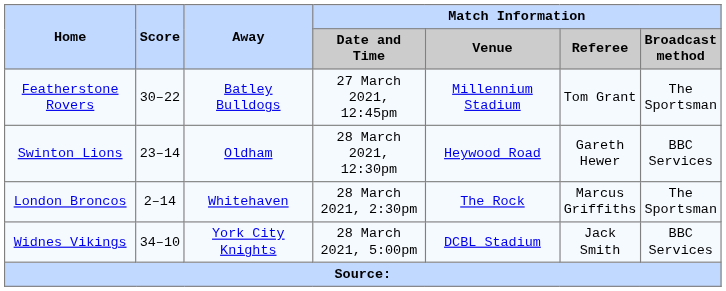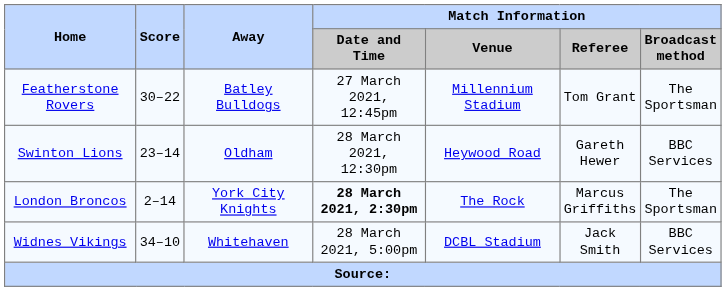 <table border=1 style="border-collapse:collapse; font-size:90%; text-align:center"; cellpadding=3 cellspacing=0 width=100%>
 <tr style="background:#C1D8ff;">
 <th scope="col" rowspan=2 width=19%>Home</th>
 <th scope="col" rowspan=2 width=6%>Score</th>
 <th scope="col" rowspan=2 width=19%>Away</th>
 <th colspan=4>Match Information</th>
 </tr>
 <tr style="background:#CCCCCC;">
 <th scope="col" width=17%>Date and Time</th>
 <th scope="col" width=20%>Venue</th>
 <th scope="col" width=10%>Referee</th>
 <th scope="col" width=8%>Broadcast method</th>
 </tr>
 <tr style="background:#F5FAFF;">
 <td> <a href='#'>Featherstone Rovers</a></td>
 <td>30–22</td>
 <td> <a href='#'>Batley Bulldogs</a></td>
 <td>27 March 2021, 12:45pm</td>
 <td><a href='#'>Millennium Stadium</a></td>
 <td>Tom Grant</td>
 <td>The Sportsman</td>
 </tr>
 <tr style="background:#F5FAFF;">
 <td> <a href='#'>Swinton Lions</a></td>
 <td>23–14</td>
 <td> <a href='#'>Oldham</a></td>
 <td>28 March 2021, 12:30pm</td>
 <td><a href='#'>Heywood Road</a></td>
 <td>Gareth Hewer</td>
 <td>BBC Services</td>
 </tr>
 <tr style="background:#F5FAFF;">
 <td> <a href='#'>London Broncos</a></td>
 <td>2–14</td>
-<td> <a href='#'>Whitehaven</a></td>
-<td>28 March 2021, 2:30pm</td>
+<td> <a href='#'>York City Knights</a></td>
+<td><strong>28 March 2021, 2:30pm</strong></td>
 <td><a href='#'>The Rock</a></td>
 <td>Marcus Griffiths</td>
 <td>The Sportsman</td>
 </tr>
 <tr style="background:#F5FAFF;">
 <td> <a href='#'>Widnes Vikings</a></td>
 <td>34–10</td>
-<td> <a href='#'>York City Knights</a></td>
+<td> <a href='#'>Whitehaven</a></td>
 <td>28 March 2021, 5:00pm</td>
 <td><a href='#'>DCBL Stadium</a></td>
 <td>Jack Smith</td>
 <td>BBC Services</td>
 </tr>
 <tr style="background:#C1D8ff;">
 <th colspan=7>Source:</th>
 </tr>
 </table>
